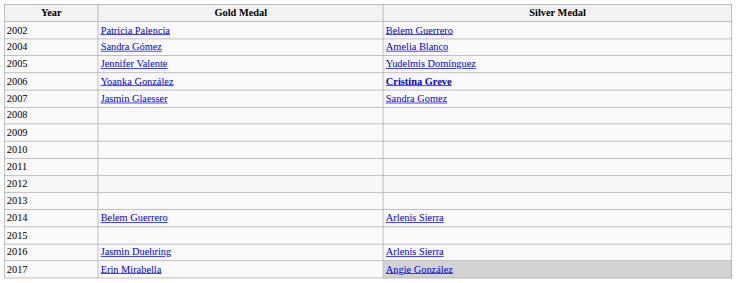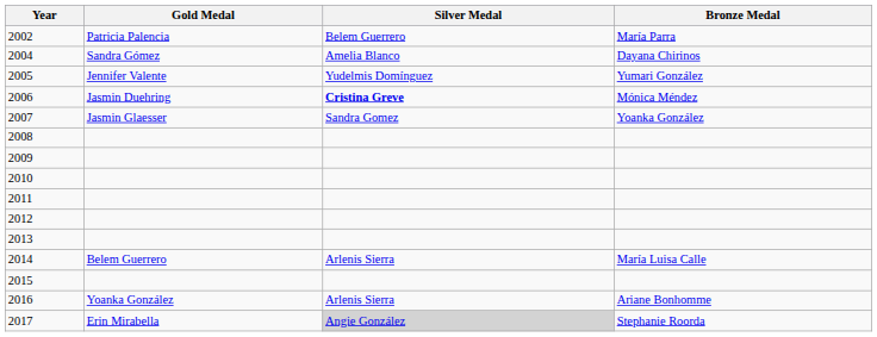 <table class="wikitable"  style="font-size:90%; width:80%;">
 <tr style="background:#ccf;">
 <th>Year</th>
 <th> <strong>Gold Medal</strong></th>
 <th> <strong>Silver Medal</strong></th>
+<th> <strong>Bronze Medal</strong></th>
 </tr>
 <tr>
 <td>2002</td>
 <td> <a href='#'>Patricia Palencia</a></td>
 <td> <a href='#'>Belem Guerrero</a></td>
+<td> <a href='#'>María Parra</a></td>
 </tr>
 <tr>
 <td>2004</td>
 <td> <a href='#'>Sandra Gómez</a></td>
 <td> <a href='#'>Amelia Blanco</a></td>
+<td> <a href='#'>Dayana Chirinos</a></td>
 </tr>
 <tr>
 <td>2005</td>
 <td> <a href='#'>Jennifer Valente</a></td>
 <td> <a href='#'>Yudelmis Domínguez</a></td>
+<td> <a href='#'>Yumari González</a></td>
 </tr>
 <tr>
 <td>2006</td>
-<td> <a href='#'>Yoanka González</a></td>
+<td> <a href='#'>Jasmin Duehring</a></td>
 <td><strong> <a href='#'>Cristina Greve</a></strong></td>
+<td> <a href='#'>Mónica Méndez</a></td>
 </tr>
 <tr>
 <td>2007</td>
 <td> <a href='#'>Jasmin Glaesser</a></td>
 <td> <a href='#'>Sandra Gomez</a></td>
+<td> <a href='#'>Yoanka González</a></td>
 </tr>
 <tr>
 <td>2008</td>
+<td></td>
 <td></td>
 <td></td>
 </tr>
 <tr>
 <td>2009</td>
 <td></td>
 <td></td>
+<td></td>
 </tr>
 <tr>
 <td>2010</td>
+<td></td>
 <td></td>
 <td></td>
 </tr>
 <tr>
 <td>2011</td>
 <td></td>
 <td></td>
+<td></td>
 </tr>
 <tr>
 <td>2012</td>
+<td></td>
 <td></td>
 <td></td>
 </tr>
 <tr>
 <td>2013</td>
 <td></td>
 <td></td>
+<td></td>
 </tr>
 <tr>
 <td>2014</td>
 <td> <a href='#'>Belem Guerrero</a></td>
 <td> <a href='#'>Arlenis Sierra</a></td>
+<td> <a href='#'>María Luisa Calle</a></td>
 </tr>
 <tr>
 <td>2015</td>
 <td></td>
 <td></td>
+<td></td>
 </tr>
 <tr>
 <td>2016</td>
-<td> <a href='#'>Jasmin Duehring</a></td>
+<td> <a href='#'>Yoanka González</a></td>
 <td> <a href='#'>Arlenis Sierra</a></td>
+<td> <a href='#'>Ariane Bonhomme</a></td>
 </tr>
 <tr>
 <td>2017</td>
 <td> <a href='#'>Erin Mirabella</a></td>
 <td style="background: lightgrey;"> <a href='#'>Angie González</a></td>
+<td> <a href='#'>Stephanie Roorda</a></td>
 </tr>
 </table>
